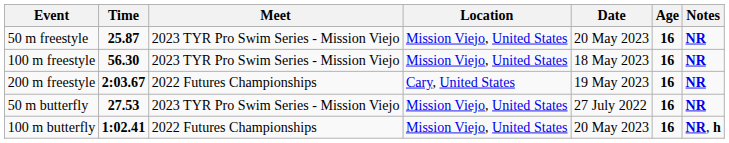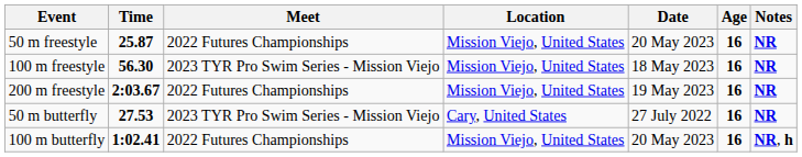 <table class="wikitable">
 <tr>
 <th>Event</th>
 <th>Time</th>
 <th>Meet</th>
 <th>Location</th>
 <th>Date</th>
 <th>Age</th>
 <th>Notes</th>
 </tr>
 <tr>
 <td>50 m freestyle</td>
 <td style="text-align:center;"><strong>25.87</strong></td>
-<td>2023 TYR Pro Swim Series - Mission Viejo</td>
+<td>2022 Futures Championships</td>
 <td><a href='#'>Mission Viejo</a>, <a href='#'>United States</a></td>
 <td>20 May 2023</td>
 <td style="text-align:center;"><strong>16</strong></td>
 <td><strong><a href='#'>NR</a></strong></td>
 </tr>
 <tr>
 <td>100 m freestyle</td>
 <td style="text-align:center;"><strong>56.30</strong></td>
 <td>2023 TYR Pro Swim Series - Mission Viejo</td>
 <td><a href='#'>Mission Viejo</a>, <a href='#'>United States</a></td>
 <td>18 May 2023</td>
 <td style="text-align:center;"><strong>16</strong></td>
 <td><strong><a href='#'>NR</a></strong></td>
 </tr>
 <tr>
 <td>200 m freestyle</td>
 <td style="text-align:center;"><strong>2:03.67</strong></td>
 <td>2022 Futures Championships</td>
-<td><a href='#'>Cary</a>, <a href='#'>United States</a></td>
+<td><a href='#'>Mission Viejo</a>, <a href='#'>United States</a></td>
 <td>19 May 2023</td>
 <td style="text-align:center;"><strong>16</strong></td>
 <td><strong><a href='#'>NR</a></strong></td>
 </tr>
 <tr>
 <td>50 m butterfly</td>
 <td style="text-align:center;"><strong>27.53</strong></td>
 <td>2023 TYR Pro Swim Series - Mission Viejo</td>
-<td><a href='#'>Mission Viejo</a>, <a href='#'>United States</a></td>
+<td><a href='#'>Cary</a>, <a href='#'>United States</a></td>
 <td>27 July 2022</td>
 <td style="text-align:center;"><strong>16</strong></td>
 <td><strong><a href='#'>NR</a></strong></td>
 </tr>
 <tr>
 <td>100 m butterfly</td>
 <td style="text-align:center;"><strong>1:02.41</strong></td>
 <td>2022 Futures Championships</td>
 <td><a href='#'>Mission Viejo</a>, <a href='#'>United States</a></td>
 <td>20 May 2023</td>
 <td style="text-align:center;"><strong>16</strong></td>
 <td><strong><a href='#'>NR</a></strong>, <strong>h</strong></td>
 </tr>
 </table>
